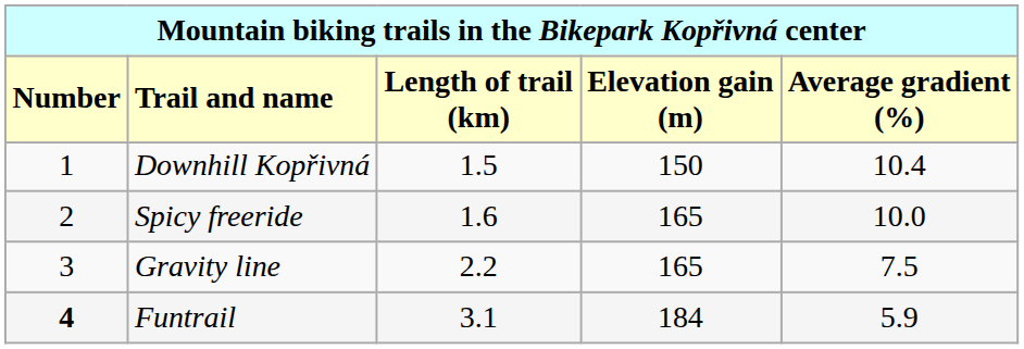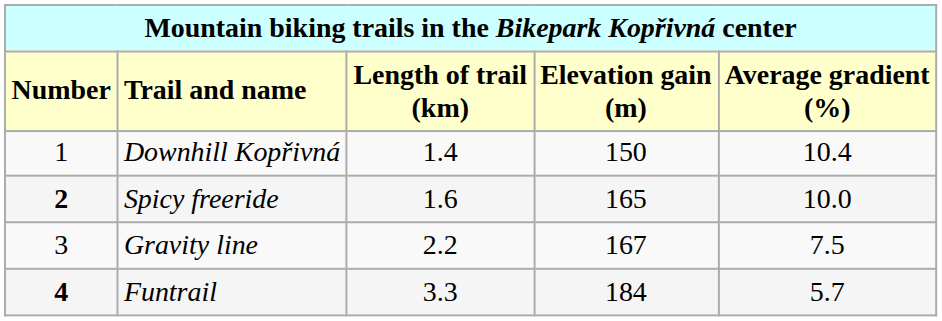 <table class="wikitable" style="text-align:center; font-size:90%">
 <tr>
 <td colspan="5" bgcolor="#CCFFFF"> <strong>Mountain biking trails in the <em>Bikepark Kopřivná</em> center</strong></td>
 </tr>
 <tr bgcolor="#FFFFCC">
 <td><strong>Number</strong></td>
 <td align="left"><strong>Trail and name</strong></td>
 <td><strong>Length of trail</strong><br><strong>(km)</strong></td>
 <td><strong>Elevation gain</strong><br><strong>(m)</strong></td>
 <td><strong>Average gradient</strong><br><strong>(%)</strong></td>
 </tr>
 <tr>
 <td>1</td>
 <td align="left"> <em>Downhill Kopřivná</em></td>
-<td>1.5</td>
+<td>1.4</td>
 <td>150</td>
 <td>10.4</td>
 </tr>
 <tr bgcolor="#F5F5F5">
-<td>2</td>
+<td><strong>2</strong></td>
 <td align="left"> <em>Spicy freeride</em></td>
 <td>1.6</td>
 <td>165</td>
 <td>10.0</td>
 </tr>
 <tr>
 <td>3</td>
 <td align="left"> <em>Gravity line</em></td>
 <td>2.2</td>
-<td>165</td>
+<td>167</td>
 <td>7.5</td>
 </tr>
 <tr bgcolor="#F5F5F5">
 <td><strong>4</strong></td>
 <td align="left"> <em>Funtrail</em></td>
-<td>3.1</td>
+<td>3.3</td>
 <td>184</td>
-<td>5.9</td>
+<td>5.7</td>
 </tr>
 </table>
